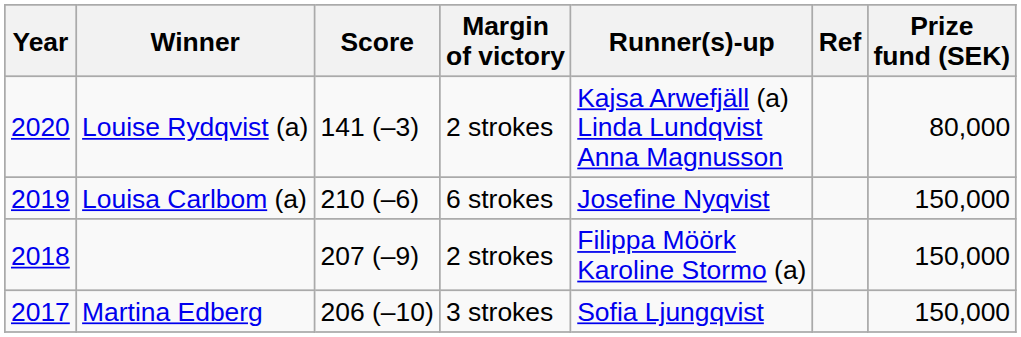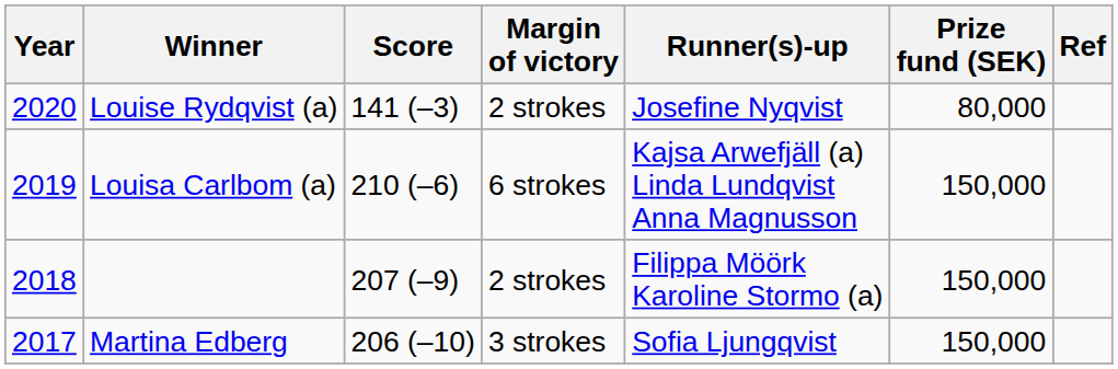 <table class=wikitable style="font-size:95%">
 <tr>
 <th>Year</th>
 <th>Winner</th>
 <th>Score</th>
 <th>Margin<br>of victory</th>
 <th>Runner(s)-up</th>
+<th>Prize<br>fund (SEK)</th>
 <th>Ref</th>
-<th>Prize<br>fund (SEK)</th>
 </tr>
 <tr>
 <td><a href='#'>2020</a></td>
 <td> <a href='#'>Louise Rydqvist</a> (a)</td>
 <td>141 (–3)</td>
 <td>2 strokes</td>
-<td> <a href='#'>Kajsa Arwefjäll</a> (a)<br> <a href='#'>Linda Lundqvist</a><br> <a href='#'>Anna Magnusson</a></td>
+<td> <a href='#'>Josefine Nyqvist</a></td>
+<td align=right>80,000</td>
 <td></td>
-<td align=right>80,000</td>
 </tr>
 <tr>
 <td><a href='#'>2019</a></td>
 <td> <a href='#'>Louisa Carlbom</a> (a)</td>
 <td>210 (–6)</td>
 <td>6 strokes</td>
-<td> <a href='#'>Josefine Nyqvist</a></td>
+<td> <a href='#'>Kajsa Arwefjäll</a> (a)<br> <a href='#'>Linda Lundqvist</a><br> <a href='#'>Anna Magnusson</a></td>
+<td align=right>150,000</td>
 <td></td>
-<td align=right>150,000</td>
 </tr>
 <tr>
 <td><a href='#'>2018</a></td>
 <td> </td>
 <td>207 (–9)</td>
 <td>2 strokes</td>
 <td> <a href='#'>Filippa Möörk</a><br> <a href='#'>Karoline Stormo</a> (a)</td>
+<td align=right>150,000</td>
 <td></td>
-<td align=right>150,000</td>
 </tr>
 <tr>
 <td><a href='#'>2017</a></td>
 <td> <a href='#'>Martina Edberg</a></td>
 <td>206 (–10)</td>
 <td>3 strokes</td>
 <td> <a href='#'>Sofia Ljungqvist</a></td>
+<td align=right>150,000</td>
 <td></td>
-<td align=right>150,000</td>
 </tr>
 </table>
